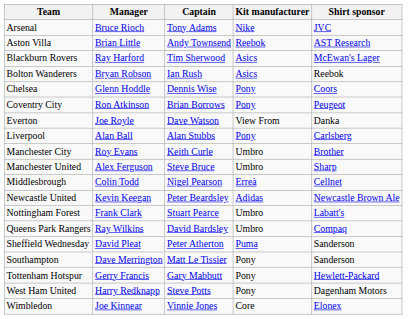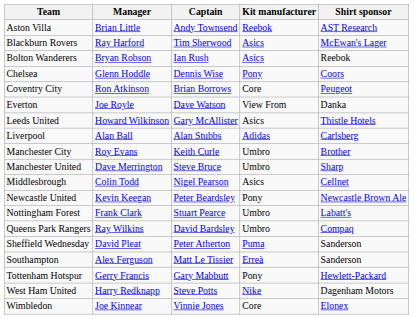 <table class="wikitable sortable" style="text-align: left;">
 <tr>
 <th>Team</th>
 <th>Manager</th>
 <th>Captain</th>
 <th>Kit manufacturer</th>
 <th>Shirt sponsor</th>
-</tr>
-<tr>
-<td>Arsenal</td>
-<td> <a href='#'>Bruce Rioch</a></td>
-<td> <a href='#'>Tony Adams</a></td>
-<td><a href='#'>Nike</a></td>
-<td><a href='#'>JVC</a></td>
 </tr>
 <tr>
 <td>Aston Villa</td>
 <td> <a href='#'>Brian Little</a></td>
 <td> <a href='#'>Andy Townsend</a></td>
 <td><a href='#'>Reebok</a></td>
 <td><a href='#'>AST Research</a></td>
 </tr>
 <tr>
 <td>Blackburn Rovers</td>
 <td> <a href='#'>Ray Harford</a></td>
 <td> <a href='#'>Tim Sherwood</a></td>
 <td><a href='#'>Asics</a></td>
 <td><a href='#'>McEwan's Lager</a></td>
 </tr>
 <tr>
 <td>Bolton Wanderers</td>
 <td> <a href='#'>Bryan Robson</a></td>
 <td> <a href='#'>Ian Rush</a></td>
 <td><a href='#'>Asics</a></td>
 <td>Reebok</td>
 </tr>
 <tr>
 <td>Chelsea</td>
 <td> <a href='#'>Glenn Hoddle</a></td>
 <td> <a href='#'>Dennis Wise</a></td>
 <td><a href='#'>Pony</a></td>
 <td><a href='#'>Coors</a></td>
 </tr>
 <tr>
 <td>Coventry City</td>
 <td> <a href='#'>Ron Atkinson</a></td>
 <td> <a href='#'>Brian Borrows</a></td>
-<td><a href='#'>Pony</a></td>
+<td>Core</td>
 <td><a href='#'>Peugeot</a></td>
 </tr>
 <tr>
 <td>Everton</td>
 <td> <a href='#'>Joe Royle</a></td>
 <td> <a href='#'>Dave Watson</a></td>
 <td>View From</td>
 <td>Danka</td>
 </tr>
 <tr>
+<td>Leeds United</td>
+<td> <a href='#'>Howard Wilkinson</a></td>
+<td> <a href='#'>Gary McAllister</a></td>
+<td>Asics</td>
+<td><a href='#'>Thistle Hotels</a></td>
+</tr>
+<tr>
 <td>Liverpool</td>
 <td> <a href='#'>Alan Ball</a></td>
 <td> <a href='#'>Alan Stubbs</a></td>
-<td><a href='#'>Pony</a></td>
+<td><a href='#'>Adidas</a></td>
 <td><a href='#'>Carlsberg</a></td>
 </tr>
 <tr>
 <td>Manchester City</td>
 <td> <a href='#'>Roy Evans</a></td>
 <td> <a href='#'>Keith Curle</a></td>
 <td>Umbro</td>
 <td><a href='#'>Brother</a></td>
 </tr>
 <tr>
 <td>Manchester United</td>
-<td> <a href='#'>Alex Ferguson</a></td>
+<td> <a href='#'>Dave Merrington</a></td>
 <td> <a href='#'>Steve Bruce</a></td>
 <td>Umbro</td>
 <td><a href='#'>Sharp</a></td>
 </tr>
 <tr>
 <td>Middlesbrough</td>
 <td> <a href='#'>Colin Todd</a></td>
 <td> <a href='#'>Nigel Pearson</a></td>
-<td><a href='#'>Erreà</a></td>
+<td>Asics</td>
 <td><a href='#'>Cellnet</a></td>
 </tr>
 <tr>
 <td>Newcastle United</td>
 <td> <a href='#'>Kevin Keegan</a></td>
 <td> <a href='#'>Peter Beardsley</a></td>
-<td><a href='#'>Adidas</a></td>
+<td>Pony</td>
 <td><a href='#'>Newcastle Brown Ale</a></td>
 </tr>
 <tr>
 <td>Nottingham Forest</td>
 <td> <a href='#'>Frank Clark</a></td>
 <td> <a href='#'>Stuart Pearce</a></td>
 <td>Umbro</td>
 <td><a href='#'>Labatt's</a></td>
 </tr>
 <tr>
 <td>Queens Park Rangers</td>
 <td> <a href='#'>Ray Wilkins</a></td>
 <td> <a href='#'>David Bardsley</a></td>
 <td>Umbro</td>
 <td><a href='#'>Compaq</a></td>
 </tr>
 <tr>
 <td>Sheffield Wednesday</td>
 <td> <a href='#'>David Pleat</a></td>
 <td> <a href='#'>Peter Atherton</a></td>
 <td><a href='#'>Puma</a></td>
 <td>Sanderson</td>
 </tr>
 <tr>
 <td>Southampton</td>
-<td> <a href='#'>Dave Merrington</a></td>
+<td> <a href='#'>Alex Ferguson</a></td>
 <td> <a href='#'>Matt Le Tissier</a></td>
-<td>Pony</td>
+<td><a href='#'>Erreà</a></td>
 <td>Sanderson</td>
 </tr>
 <tr>
 <td>Tottenham Hotspur</td>
 <td> <a href='#'>Gerry Francis</a></td>
 <td> <a href='#'>Gary Mabbutt</a></td>
 <td>Pony</td>
 <td><a href='#'>Hewlett-Packard</a></td>
 </tr>
 <tr>
 <td>West Ham United</td>
 <td> <a href='#'>Harry Redknapp</a></td>
 <td> <a href='#'>Steve Potts</a></td>
-<td>Pony</td>
+<td><a href='#'>Nike</a></td>
 <td>Dagenham Motors</td>
 </tr>
 <tr>
 <td>Wimbledon</td>
 <td> <a href='#'>Joe Kinnear</a></td>
 <td> <a href='#'>Vinnie Jones</a></td>
 <td>Core</td>
 <td><a href='#'>Elonex</a></td>
 </tr>
 </table>
